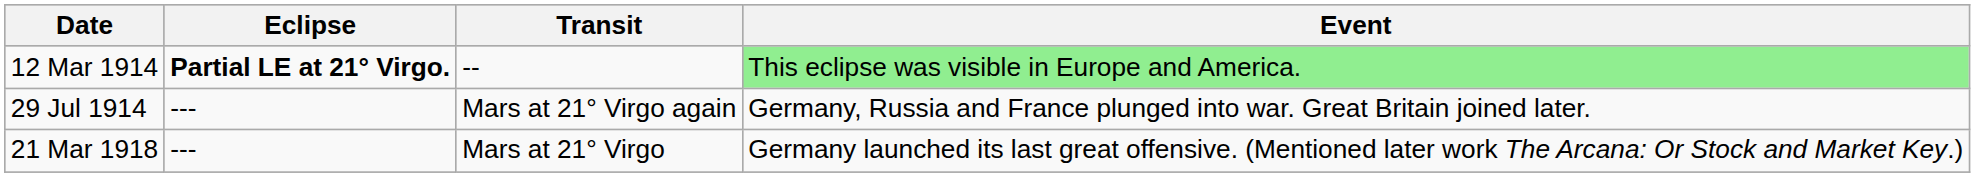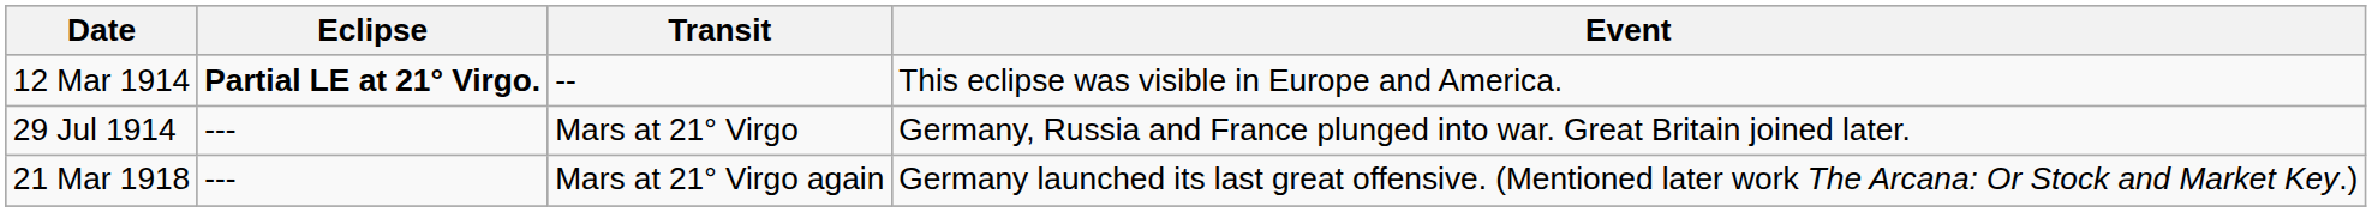 <table class="wikitable">
 <tr>
 <th>Date</th>
 <th>Eclipse</th>
 <th>Transit</th>
 <th>Event</th>
 </tr>
 <tr>
 <td>12 Mar 1914</td>
 <td><strong>Partial LE at 21° Virgo.</strong></td>
 <td>--</td>
-<td style="background: lightgreen;">This eclipse was visible in Europe and America.</td>
+<td>This eclipse was visible in Europe and America.</td>
 </tr>
 <tr>
 <td>29 Jul 1914</td>
 <td>---</td>
-<td>Mars at 21° Virgo again</td>
+<td>Mars at 21° Virgo</td>
 <td>Germany, Russia and France plunged into war. Great Britain joined later.</td>
 </tr>
 <tr>
 <td>21 Mar 1918</td>
 <td>---</td>
-<td>Mars at 21° Virgo</td>
+<td>Mars at 21° Virgo again</td>
 <td>Germany launched its last great offensive. (Mentioned later work <em>The Arcana: Or Stock and Market Key</em>.)</td>
 </tr>
 </table>
